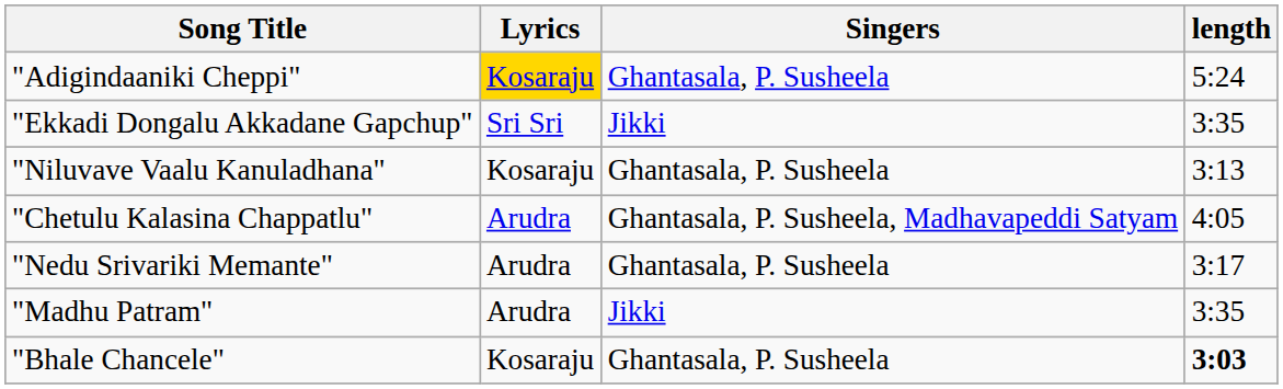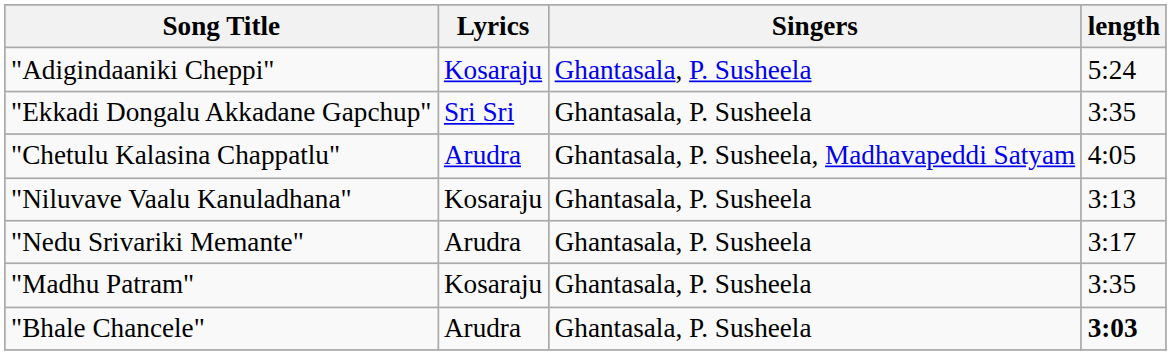 <table class="wikitable">
 <tr>
 <th>Song Title</th>
 <th>Lyrics</th>
 <th>Singers</th>
 <th>length</th>
 </tr>
 <tr>
 <td>"Adigindaaniki Cheppi"</td>
-<td style="background: gold;"><a href='#'>Kosaraju</a></td>
+<td><a href='#'>Kosaraju</a></td>
 <td><a href='#'>Ghantasala</a>, <a href='#'>P. Susheela</a></td>
 <td>5:24</td>
 </tr>
 <tr>
 <td>"Ekkadi Dongalu Akkadane Gapchup"</td>
 <td><a href='#'>Sri Sri</a></td>
-<td><a href='#'>Jikki</a></td>
+<td>Ghantasala, P. Susheela</td>
 <td>3:35</td>
+</tr>
+<tr>
+<td>"Chetulu Kalasina Chappatlu"</td>
+<td><a href='#'>Arudra</a></td>
+<td>Ghantasala, P. Susheela, <a href='#'>Madhavapeddi Satyam</a></td>
+<td>4:05</td>
 </tr>
 <tr>
 <td>"Niluvave Vaalu Kanuladhana"</td>
 <td>Kosaraju</td>
 <td>Ghantasala, P. Susheela</td>
 <td>3:13</td>
-</tr>
-<tr>
-<td>"Chetulu Kalasina Chappatlu"</td>
-<td><a href='#'>Arudra</a></td>
-<td>Ghantasala, P. Susheela, <a href='#'>Madhavapeddi Satyam</a></td>
-<td>4:05</td>
 </tr>
 <tr>
 <td>"Nedu Srivariki Memante"</td>
 <td>Arudra</td>
 <td>Ghantasala, P. Susheela</td>
 <td>3:17</td>
 </tr>
 <tr>
 <td>"Madhu Patram"</td>
-<td>Arudra</td>
-<td><a href='#'>Jikki</a></td>
+<td>Kosaraju</td>
+<td>Ghantasala, P. Susheela</td>
 <td>3:35</td>
 </tr>
 <tr>
 <td>"Bhale Chancele"</td>
-<td>Kosaraju</td>
+<td>Arudra</td>
 <td>Ghantasala, P. Susheela</td>
 <td><strong>3:03</strong></td>
 </tr>
 </table>
